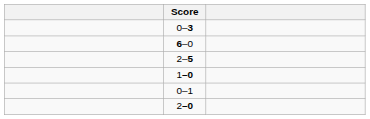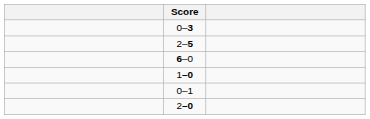 <table class="wikitable" style="text-align: center;">
 <tr>
 <th width=250></th>
 <th width=60>Score</th>
 <th width=250></th>
 </tr>
 <tr>
 <td align=left></td>
 <td>0–<strong>3</strong></td>
 <td align=left><strong></strong></td>
 </tr>
 <tr>
+<td align=left></td>
+<td>2–<strong>5</strong></td>
+<td align=left><strong></td>
+</tr>
+<tr>
 <td align=left></strong></td>
 <td><strong>6</strong>–0</td>
 <td align=left></td>
-</tr>
-<tr>
-<td align=left></td>
-<td>2–<strong>5</strong></td>
-<td align=left><strong></td>
 </tr>
 <tr>
 <td align=left><strong></td>
 <td></strong>1<strong>–0</td>
 <td align=left></td>
 </tr>
 <tr>
 <td align=left></td>
 <td>0–</strong>1<strong></td>
 <td align=left></strong></td>
 </tr>
 <tr>
 <td align=left><strong></td>
 <td></strong>2<strong>–0</td>
 <td align=left></td>
 </tr>
 </table>
